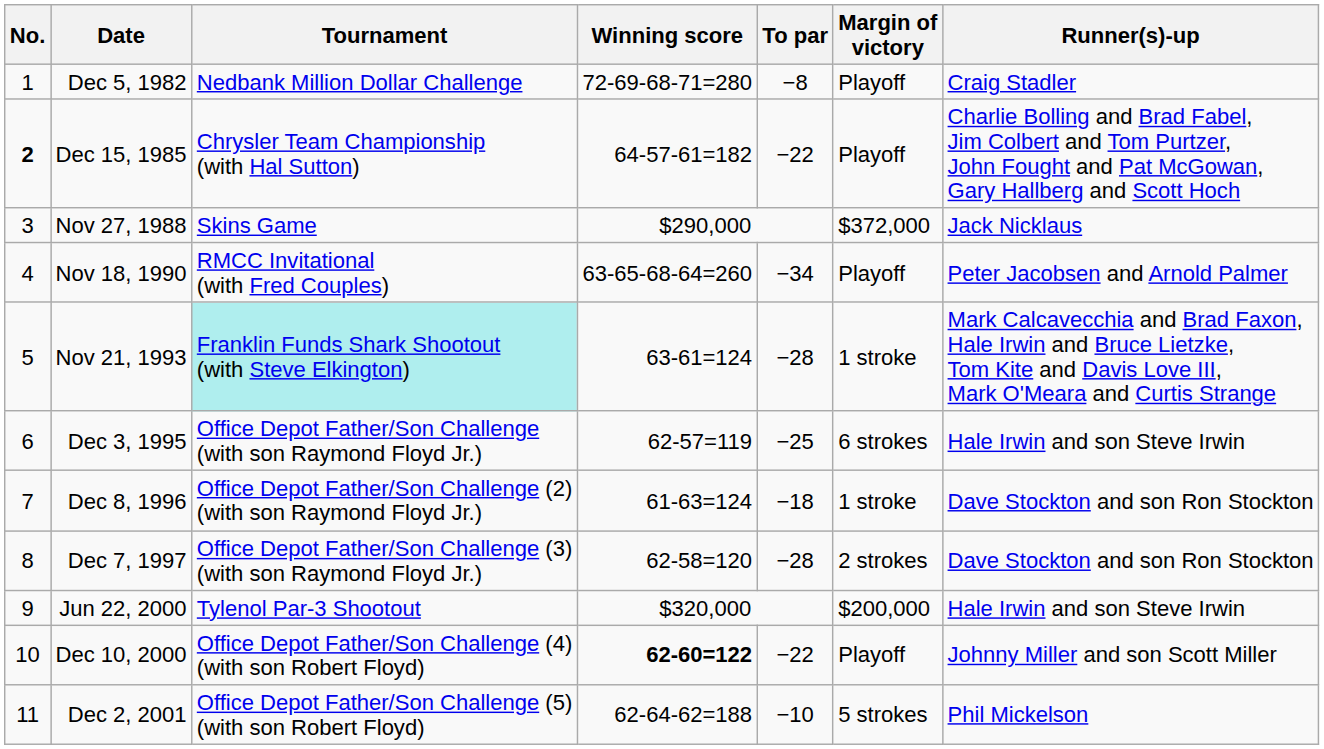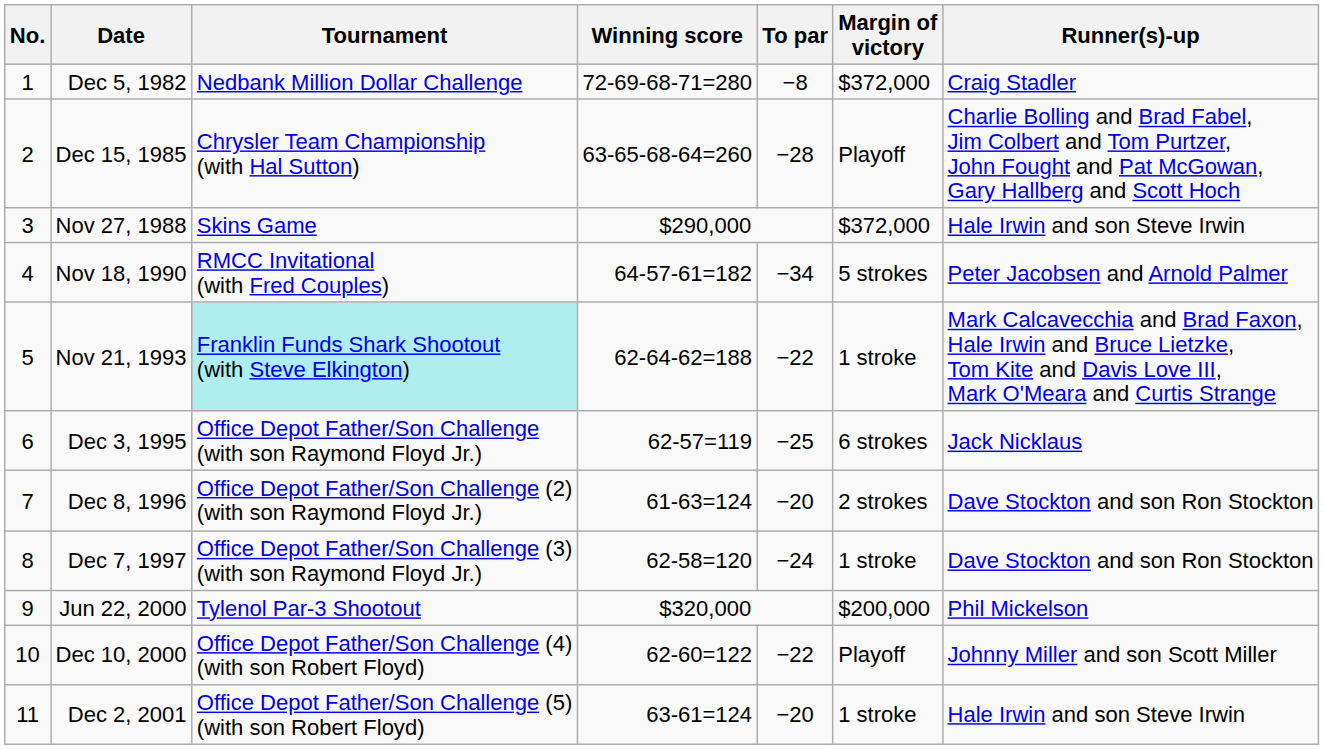 <table class="wikitable" style="font-size:95%;">
 <tr>
 <th>No.</th>
 <th>Date</th>
 <th>Tournament</th>
 <th>Winning score</th>
 <th>To par</th>
 <th>Margin of<br>victory</th>
 <th>Runner(s)-up</th>
 </tr>
 <tr>
 <td align=center>1</td>
 <td align=right>Dec 5, 1982</td>
 <td><a href='#'>Nedbank Million Dollar Challenge</a></td>
 <td align=right>72-69-68-71=280</td>
 <td align=center>−8</td>
-<td>Playoff</td>
+<td>$372,000</td>
 <td> <a href='#'>Craig Stadler</a></td>
 </tr>
 <tr>
-<td align=center><strong>2</strong></td>
+<td align=center>2</td>
 <td align=right>Dec 15, 1985</td>
 <td><a href='#'>Chrysler Team Championship</a><br>(with  <a href='#'>Hal Sutton</a>)</td>
-<td align=right>64-57-61=182</td>
-<td align=center>−22</td>
+<td align=right>63-65-68-64=260</td>
+<td align=center>−28</td>
 <td>Playoff</td>
 <td> <a href='#'>Charlie Bolling</a> and  <a href='#'>Brad Fabel</a>,<br> <a href='#'>Jim Colbert</a> and  <a href='#'>Tom Purtzer</a>,<br> <a href='#'>John Fought</a> and  <a href='#'>Pat McGowan</a>,<br> <a href='#'>Gary Hallberg</a> and  <a href='#'>Scott Hoch</a></td>
 </tr>
 <tr>
 <td align=center>3</td>
 <td align=right>Nov 27, 1988</td>
 <td><a href='#'>Skins Game</a></td>
 <td colspan=2 align=center>$290,000</td>
 <td>$372,000</td>
-<td> <a href='#'>Jack Nicklaus</a></td>
+<td> <a href='#'>Hale Irwin</a> and son Steve Irwin</td>
 </tr>
 <tr>
 <td align=center>4</td>
 <td align=right>Nov 18, 1990</td>
 <td><a href='#'>RMCC Invitational</a><br>(with  <a href='#'>Fred Couples</a>)</td>
-<td align=right>63-65-68-64=260</td>
+<td align=right>64-57-61=182</td>
 <td align=center>−34</td>
-<td>Playoff</td>
+<td>5 strokes</td>
 <td> <a href='#'>Peter Jacobsen</a> and  <a href='#'>Arnold Palmer</a></td>
 </tr>
 <tr>
 <td align=center>5</td>
 <td align=right>Nov 21, 1993</td>
 <td style="background: paleturquoise;"><a href='#'>Franklin Funds Shark Shootout</a><br>(with  <a href='#'>Steve Elkington</a>)</td>
-<td align=right>63-61=124</td>
-<td align=center>−28</td>
+<td align=right>62-64-62=188</td>
+<td align=center>−22</td>
 <td>1 stroke</td>
 <td> <a href='#'>Mark Calcavecchia</a> and  <a href='#'>Brad Faxon</a>,<br> <a href='#'>Hale Irwin</a> and  <a href='#'>Bruce Lietzke</a>,<br> <a href='#'>Tom Kite</a> and  <a href='#'>Davis Love III</a>,<br> <a href='#'>Mark O'Meara</a> and  <a href='#'>Curtis Strange</a></td>
 </tr>
 <tr>
 <td align=center>6</td>
 <td align=right>Dec 3, 1995</td>
 <td><a href='#'>Office Depot Father/Son Challenge</a><br>(with son Raymond Floyd Jr.)</td>
 <td align=right>62-57=119</td>
 <td align=center>−25</td>
 <td>6 strokes</td>
-<td> <a href='#'>Hale Irwin</a> and son Steve Irwin</td>
+<td> <a href='#'>Jack Nicklaus</a></td>
 </tr>
 <tr>
 <td align=center>7</td>
 <td align=right>Dec 8, 1996</td>
 <td><a href='#'>Office Depot Father/Son Challenge</a> (2)<br>(with son Raymond Floyd Jr.)</td>
 <td align=right>61-63=124</td>
-<td align=center>−18</td>
-<td>1 stroke</td>
+<td align=center>−20</td>
+<td>2 strokes</td>
 <td> <a href='#'>Dave Stockton</a> and son Ron Stockton</td>
 </tr>
 <tr>
 <td align=center>8</td>
 <td align=right>Dec 7, 1997</td>
 <td><a href='#'>Office Depot Father/Son Challenge</a> (3)<br>(with son Raymond Floyd Jr.)</td>
 <td align=right>62-58=120</td>
-<td align=center>−28</td>
-<td>2 strokes</td>
+<td align=center>−24</td>
+<td>1 stroke</td>
 <td> <a href='#'>Dave Stockton</a> and son Ron Stockton</td>
 </tr>
 <tr>
 <td align=center>9</td>
 <td align=right>Jun 22, 2000</td>
 <td><a href='#'>Tylenol Par-3 Shootout</a></td>
 <td colspan=2 align=center>$320,000</td>
 <td>$200,000</td>
-<td> <a href='#'>Hale Irwin</a> and son Steve Irwin</td>
+<td> <a href='#'>Phil Mickelson</a></td>
 </tr>
 <tr>
 <td align=center>10</td>
 <td align=right>Dec 10, 2000</td>
 <td><a href='#'>Office Depot Father/Son Challenge</a> (4)<br>(with son Robert Floyd)</td>
-<td align=right><strong>62-60=122</strong></td>
+<td align=right>62-60=122</td>
 <td align=center>−22</td>
 <td>Playoff</td>
 <td> <a href='#'>Johnny Miller</a> and son Scott Miller</td>
 </tr>
 <tr>
 <td align=center>11</td>
 <td align=right>Dec 2, 2001</td>
 <td><a href='#'>Office Depot Father/Son Challenge</a> (5)<br>(with son Robert Floyd)</td>
-<td align=right>62-64-62=188</td>
-<td align=center>−10</td>
-<td>5 strokes</td>
-<td> <a href='#'>Phil Mickelson</a></td>
+<td align=right>63-61=124</td>
+<td align=center>−20</td>
+<td>1 stroke</td>
+<td> <a href='#'>Hale Irwin</a> and son Steve Irwin</td>
 </tr>
 </table>
